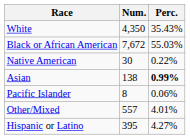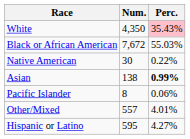 <table class="wikitable">
 <tr>
 <th>Race</th>
 <th>Num.</th>
 <th>Perc.</th>
 </tr>
 <tr>
 <td><a href='#'>White</a></td>
 <td>4,350</td>
-<td>35.43%</td>
+<td style="background: pink;">35.43%</td>
 </tr>
 <tr>
 <td><a href='#'>Black or African American</a></td>
 <td>7,672</td>
 <td>55.03%</td>
 </tr>
 <tr>
 <td><a href='#'>Native American</a></td>
 <td>30</td>
 <td>0.22%</td>
 </tr>
 <tr>
 <td><a href='#'>Asian</a></td>
 <td>138</td>
 <td><strong>0.99%</strong></td>
 </tr>
 <tr>
 <td><a href='#'>Pacific Islander</a></td>
 <td>8</td>
 <td>0.06%</td>
 </tr>
 <tr>
 <td><a href='#'>Other/Mixed</a></td>
 <td>557</td>
 <td>4.01%</td>
 </tr>
 <tr>
 <td><a href='#'>Hispanic</a> or <a href='#'>Latino</a></td>
-<td>395</td>
+<td>595</td>
 <td>4.27%</td>
 </tr>
 </table>
